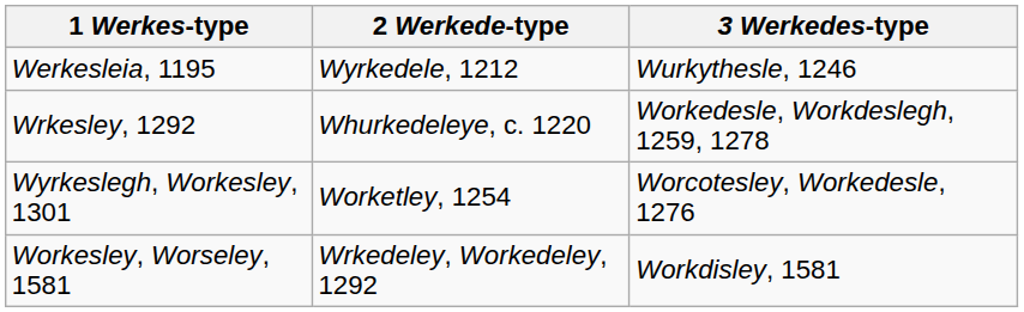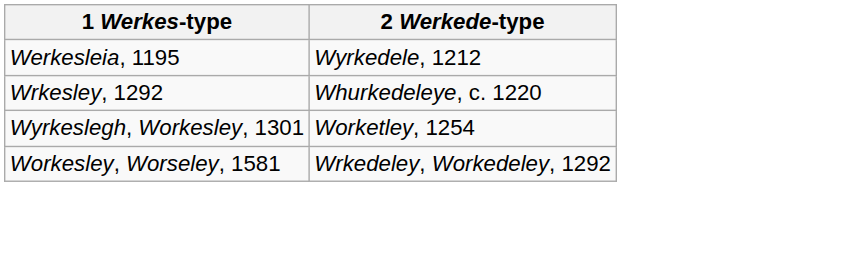 <table class="wikitable">
 <tr>
 <th>1 <em>Werkes</em>-type</th>
 <th>2 <em>Werkede</em>-type</th>
-<th><em>3 Werkedes</em>-type</th>
 </tr>
 <tr>
 <td><em>Werkesleia</em>, 1195</td>
 <td><em>Wyrkedele</em>, 1212</td>
-<td><em>Wurkythesle</em>, 1246</td>
 </tr>
 <tr>
 <td><em>Wrkesley</em>, 1292</td>
 <td><em>Whurkedeleye</em>, c. 1220</td>
-<td><em>Workedesle</em>, <em>Workdeslegh</em>, 1259, 1278</td>
 </tr>
 <tr>
 <td><em>Wyrkeslegh</em>, <em>Workesley</em>, 1301</td>
 <td><em>Worketley</em>, 1254</td>
-<td><em>Worcotesley</em>, <em>Workedesle</em>, 1276</td>
 </tr>
 <tr>
 <td><em>Workesley</em>, <em>Worseley</em>, 1581</td>
 <td><em>Wrkedeley</em>, <em>Workedeley</em>, 1292</td>
-<td><em>Workdisley</em>, 1581</td>
 </tr>
 </table>
